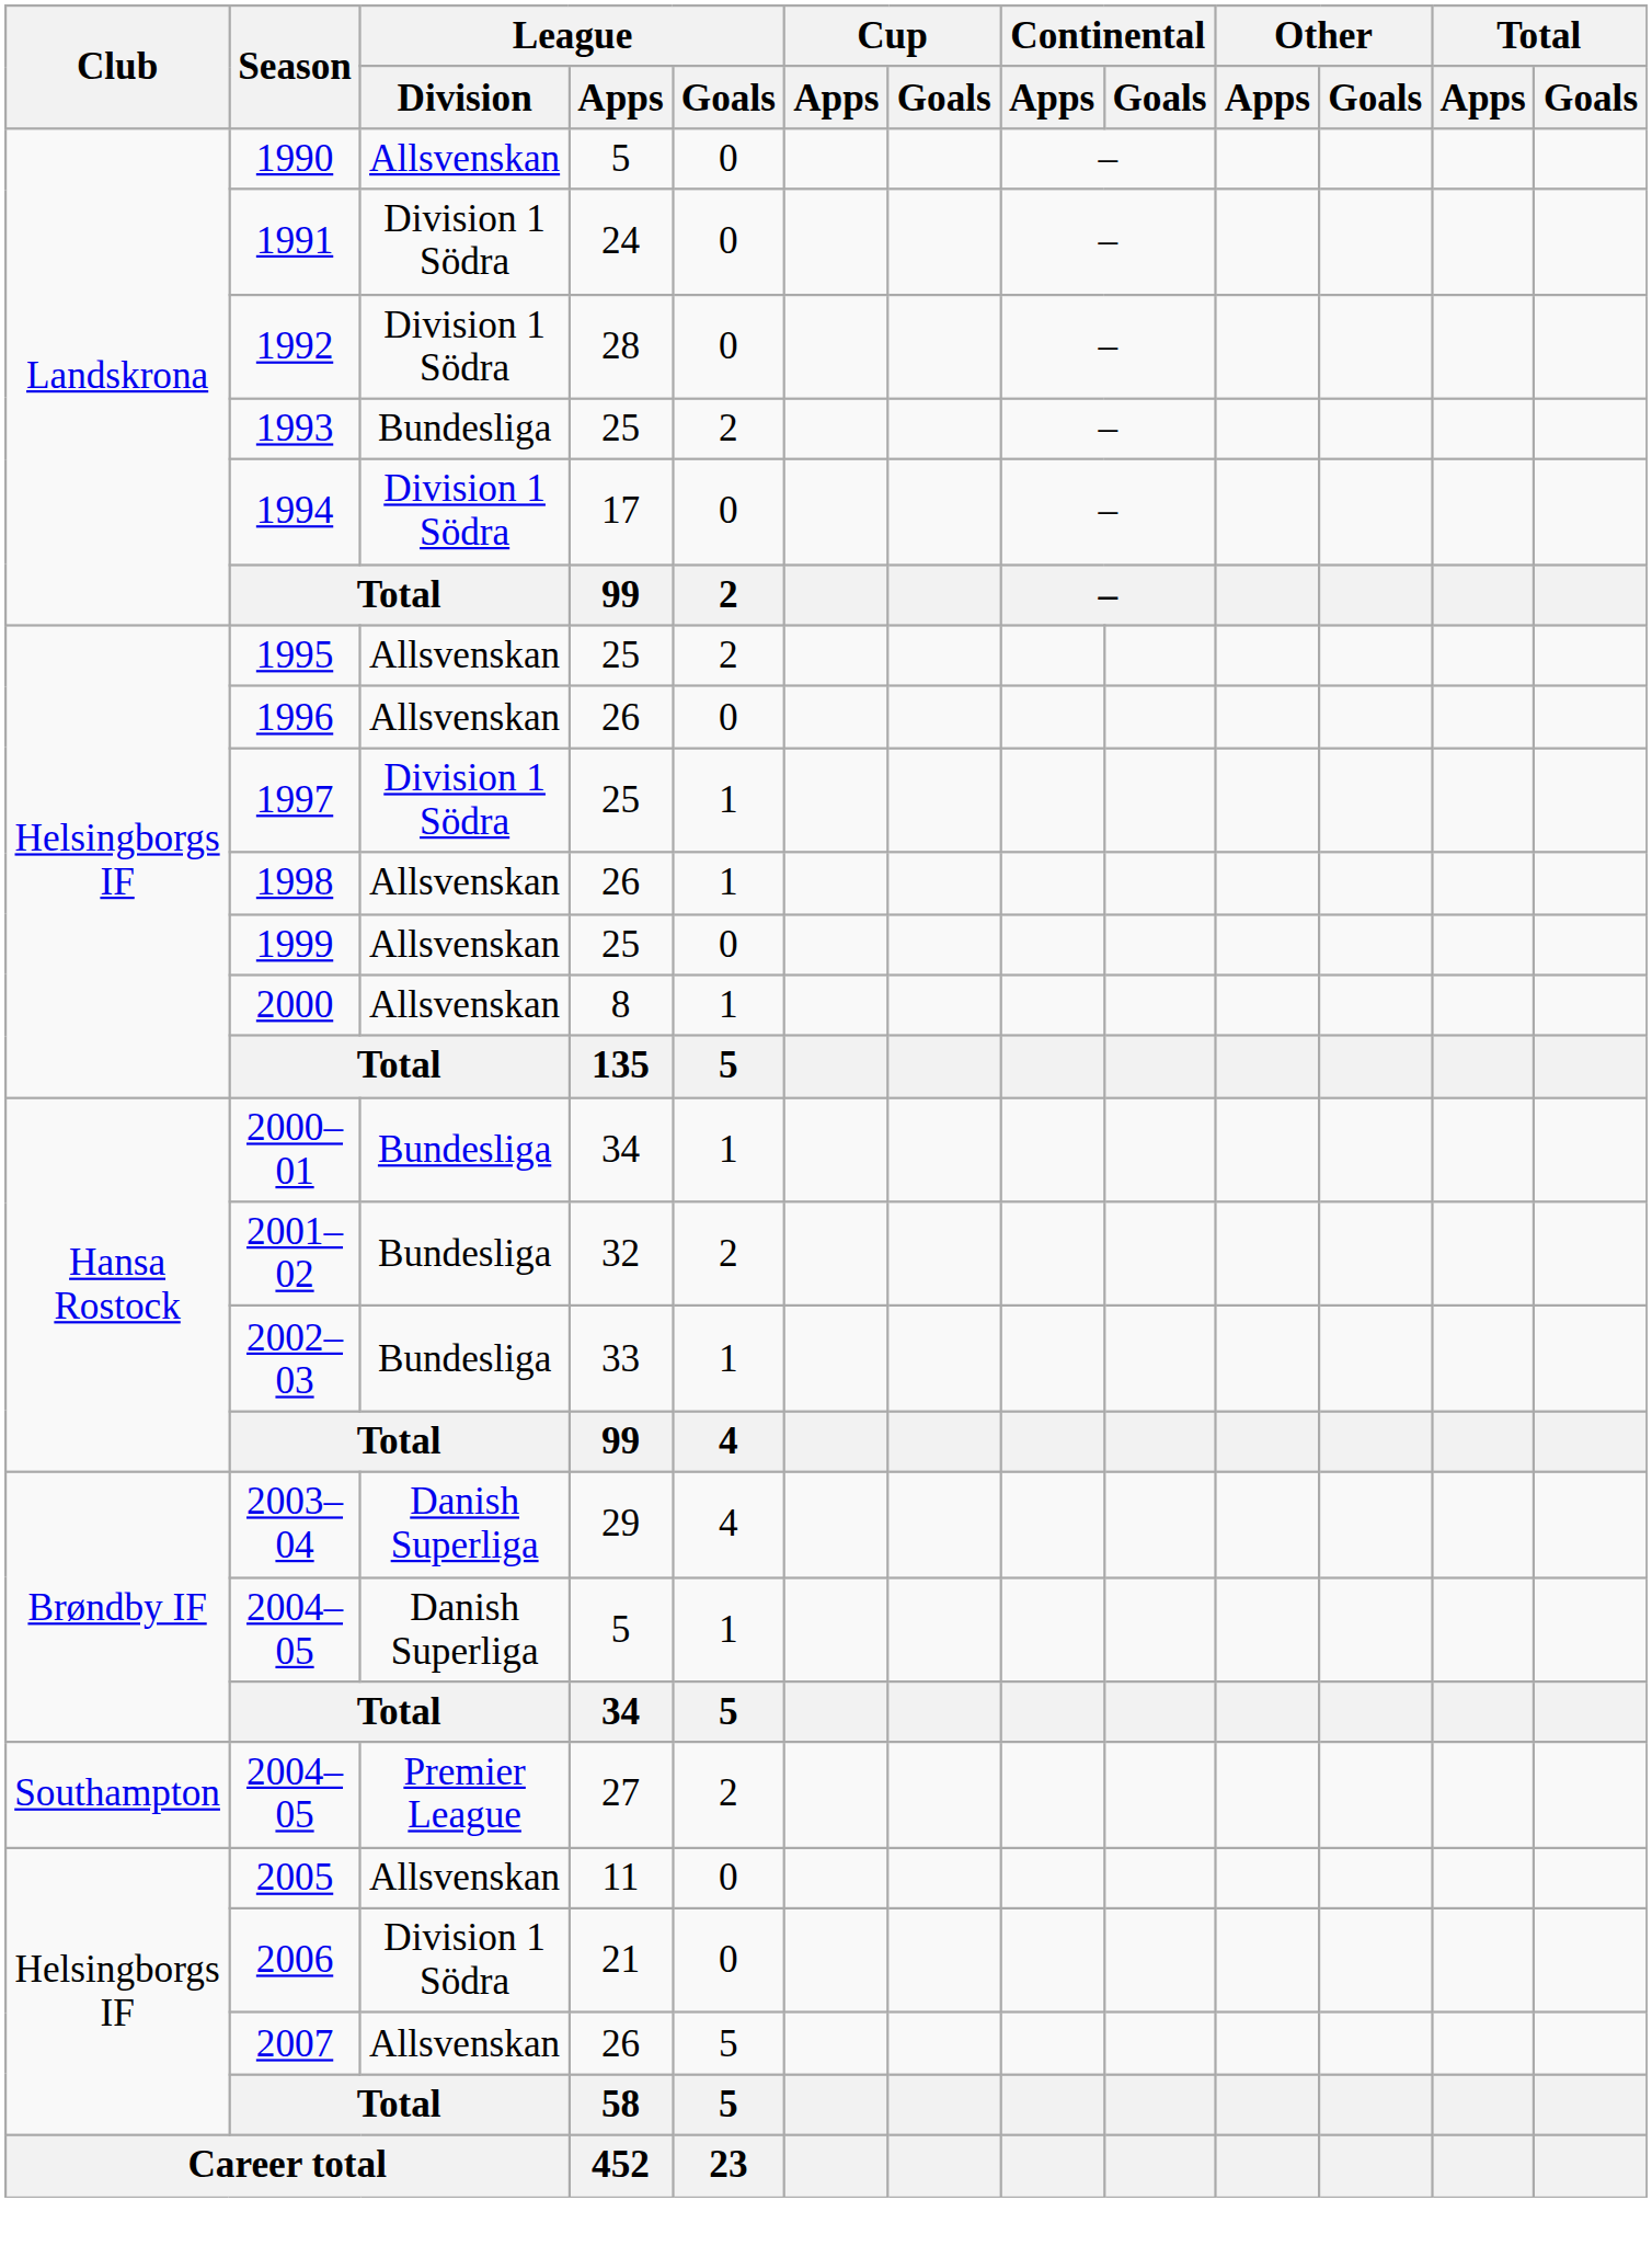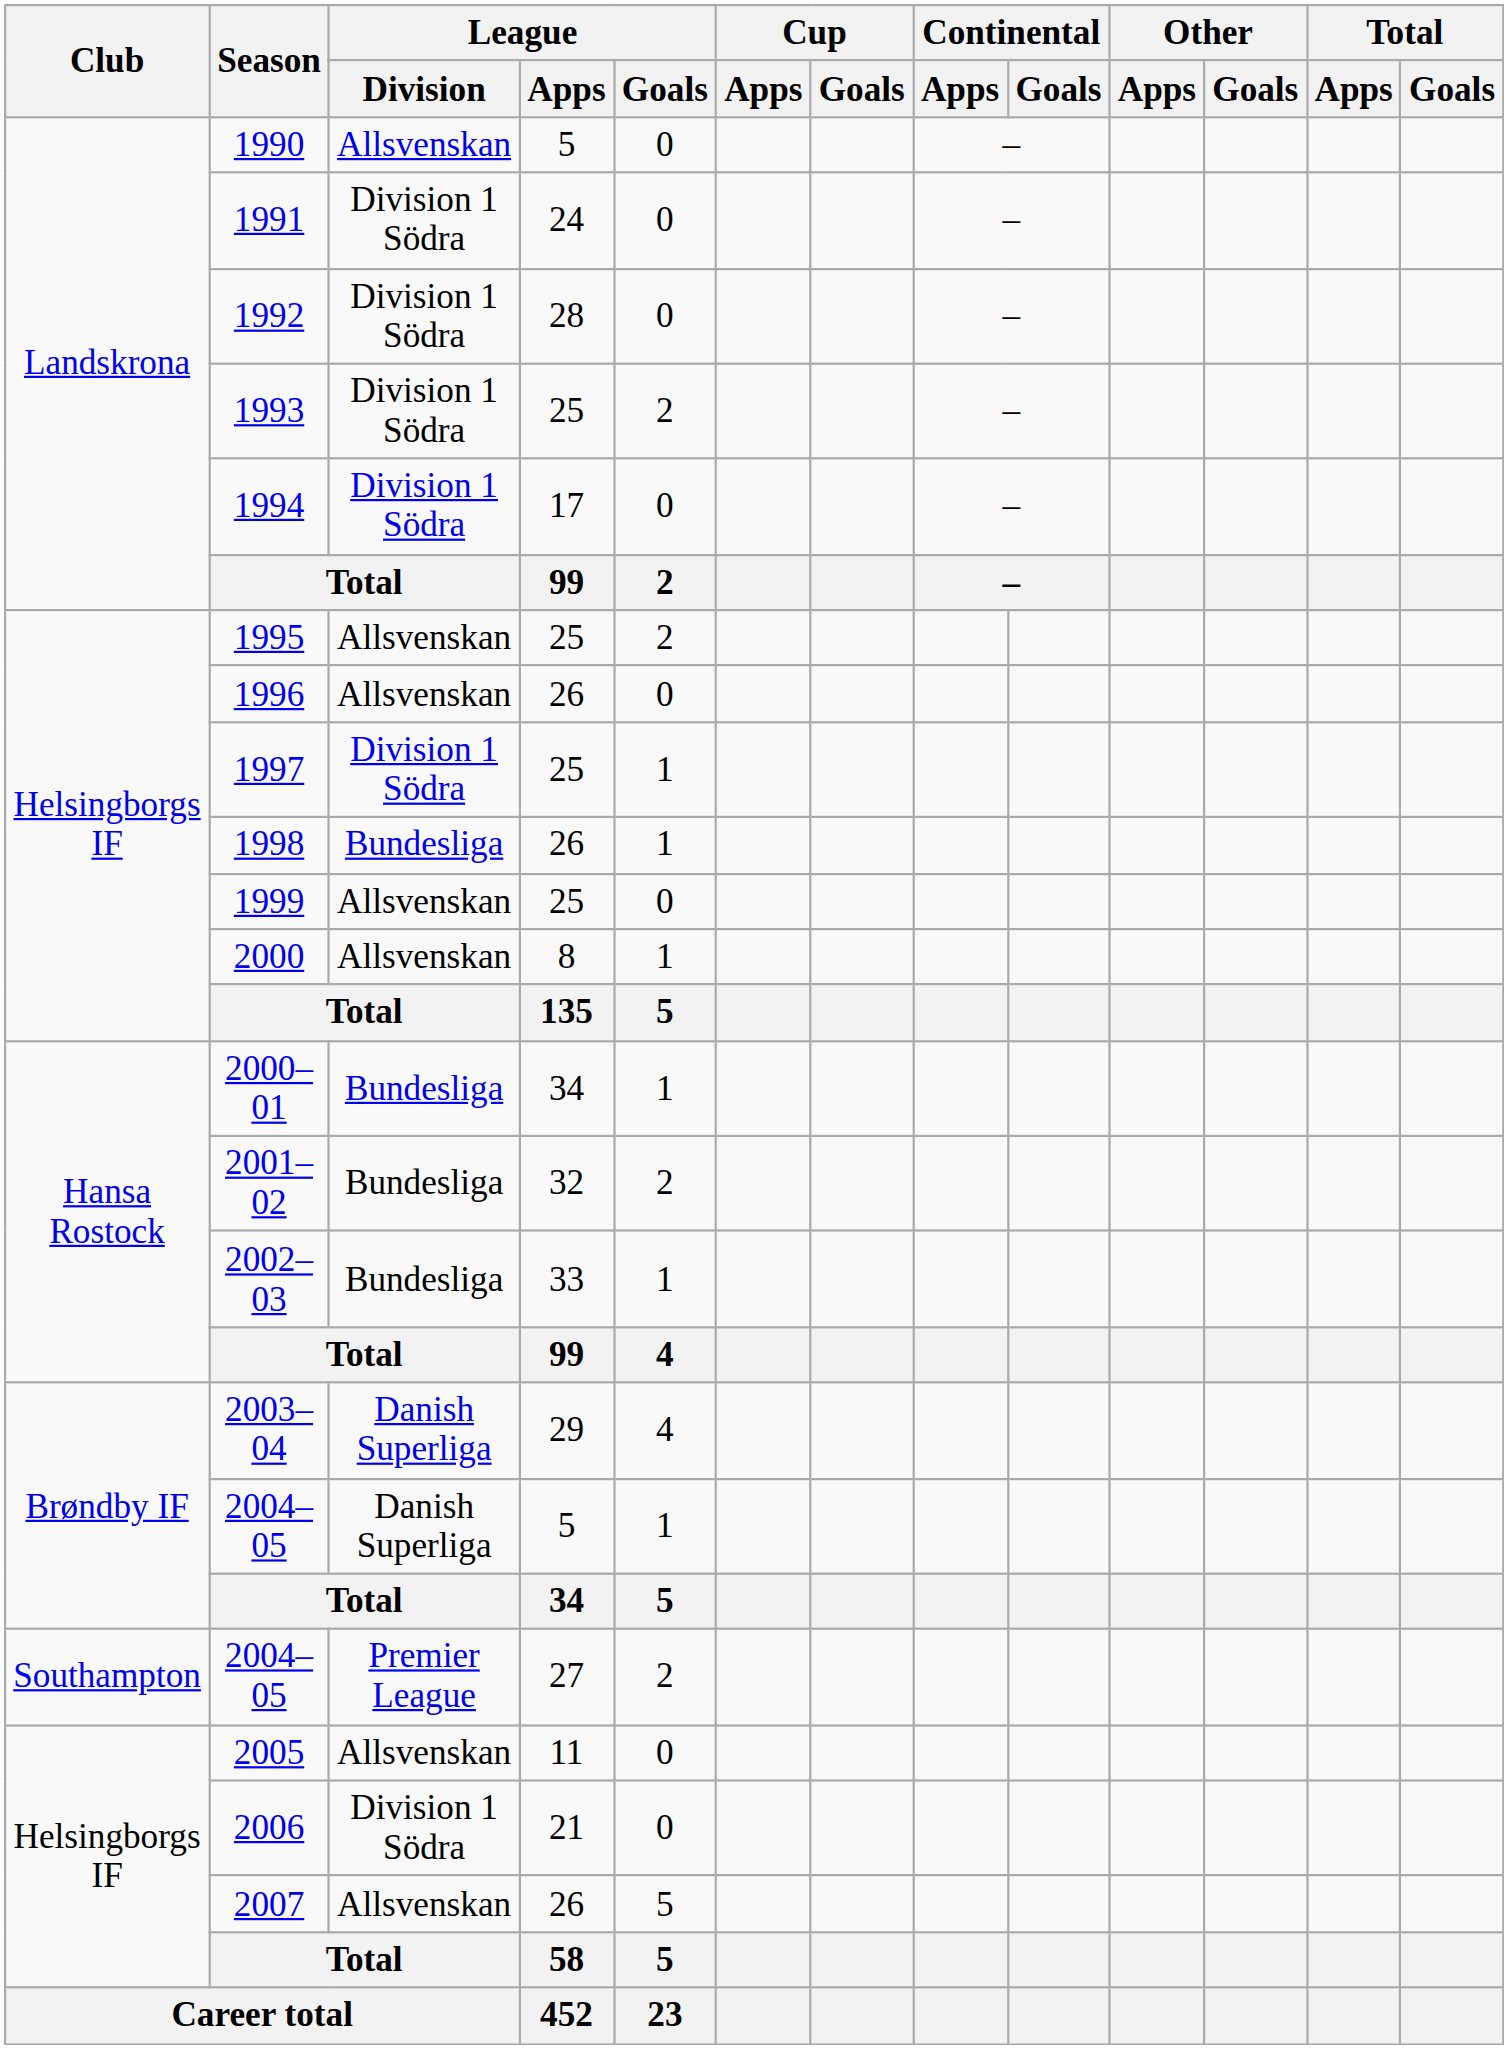 <table class="wikitable" style="text-align:center">
 <tr>
 <th rowspan="2">Club</th>
 <th rowspan="2">Season</th>
 <th colspan="3">League</th>
 <th colspan="2">Cup</th>
 <th colspan="2">Continental</th>
 <th colspan="2">Other</th>
 <th colspan="2">Total</th>
 </tr>
 <tr>
 <th>Division</th>
 <th>Apps</th>
 <th>Goals</th>
 <th>Apps</th>
 <th>Goals</th>
 <th>Apps</th>
 <th>Goals</th>
 <th>Apps</th>
 <th>Goals</th>
 <th>Apps</th>
 <th>Goals</th>
 </tr>
 <tr>
 <td rowspan="6"><a href='#'>Landskrona</a></td>
 <td><a href='#'>1990</a></td>
 <td><a href='#'>Allsvenskan</a></td>
 <td>5</td>
 <td>0</td>
 <td></td>
 <td></td>
 <td colspan="2">–</td>
 <td></td>
 <td></td>
 <td></td>
 <td></td>
 </tr>
 <tr>
 <td><a href='#'>1991</a></td>
 <td>Division 1 Södra</td>
 <td>24</td>
 <td>0</td>
 <td></td>
 <td></td>
 <td colspan="2">–</td>
 <td></td>
 <td></td>
 <td></td>
 <td></td>
 </tr>
 <tr>
 <td><a href='#'>1992</a></td>
 <td>Division 1 Södra</td>
 <td>28</td>
 <td>0</td>
 <td></td>
 <td></td>
 <td colspan="2">–</td>
 <td></td>
 <td></td>
 <td></td>
 <td></td>
 </tr>
 <tr>
 <td><a href='#'>1993</a></td>
-<td>Bundesliga</td>
+<td>Division 1 Södra</td>
 <td>25</td>
 <td>2</td>
 <td></td>
 <td></td>
 <td colspan="2">–</td>
 <td></td>
 <td></td>
 <td></td>
 <td></td>
 </tr>
 <tr>
 <td><a href='#'>1994</a></td>
 <td><a href='#'>Division 1 Södra</a></td>
 <td>17</td>
 <td>0</td>
 <td></td>
 <td></td>
 <td colspan="2">–</td>
 <td></td>
 <td></td>
 <td></td>
 <td></td>
 </tr>
 <tr>
 <th colspan="2">Total</th>
 <th>99</th>
 <th>2</th>
 <th></th>
 <th></th>
 <th colspan="2">–</th>
 <th></th>
 <th></th>
 <th></th>
 <th></th>
 </tr>
 <tr>
 <td rowspan="7"><a href='#'>Helsingborgs IF</a></td>
 <td><a href='#'>1995</a></td>
 <td>Allsvenskan</td>
 <td>25</td>
 <td>2</td>
 <td></td>
 <td></td>
 <td></td>
 <td></td>
 <td></td>
 <td></td>
 <td></td>
 <td></td>
 </tr>
 <tr>
 <td><a href='#'>1996</a></td>
 <td>Allsvenskan</td>
 <td>26</td>
 <td>0</td>
 <td></td>
 <td></td>
 <td></td>
 <td></td>
 <td></td>
 <td></td>
 <td></td>
 <td></td>
 </tr>
 <tr>
 <td><a href='#'>1997</a></td>
 <td><a href='#'>Division 1 Södra</a></td>
 <td>25</td>
 <td>1</td>
 <td></td>
 <td></td>
 <td></td>
 <td></td>
 <td></td>
 <td></td>
 <td></td>
 <td></td>
 </tr>
 <tr>
 <td><a href='#'>1998</a></td>
-<td>Allsvenskan</td>
+<td><a href='#'>Bundesliga</a></td>
 <td>26</td>
 <td>1</td>
 <td></td>
 <td></td>
 <td></td>
 <td></td>
 <td></td>
 <td></td>
 <td></td>
 <td></td>
 </tr>
 <tr>
 <td><a href='#'>1999</a></td>
 <td>Allsvenskan</td>
 <td>25</td>
 <td>0</td>
 <td></td>
 <td></td>
 <td></td>
 <td></td>
 <td></td>
 <td></td>
 <td></td>
 <td></td>
 </tr>
 <tr>
 <td><a href='#'>2000</a></td>
 <td>Allsvenskan</td>
 <td>8</td>
 <td>1</td>
 <td></td>
 <td></td>
 <td></td>
 <td></td>
 <td></td>
 <td></td>
 <td></td>
 <td></td>
 </tr>
 <tr>
 <th colspan="2">Total</th>
 <th>135</th>
 <th>5</th>
 <th></th>
 <th></th>
 <th></th>
 <th></th>
 <th></th>
 <th></th>
 <th></th>
 <th></th>
 </tr>
 <tr>
 <td rowspan="4"><a href='#'>Hansa Rostock</a></td>
 <td><a href='#'>2000–01</a></td>
 <td><a href='#'>Bundesliga</a></td>
 <td>34</td>
 <td>1</td>
 <td></td>
 <td></td>
 <td></td>
 <td></td>
 <td></td>
 <td></td>
 <td></td>
 <td></td>
 </tr>
 <tr>
 <td><a href='#'>2001–02</a></td>
 <td>Bundesliga</td>
 <td>32</td>
 <td>2</td>
 <td></td>
 <td></td>
 <td></td>
 <td></td>
 <td></td>
 <td></td>
 <td></td>
 <td></td>
 </tr>
 <tr>
 <td><a href='#'>2002–03</a></td>
 <td>Bundesliga</td>
 <td>33</td>
 <td>1</td>
 <td></td>
 <td></td>
 <td></td>
 <td></td>
 <td></td>
 <td></td>
 <td></td>
 <td></td>
 </tr>
 <tr>
 <th colspan="2">Total</th>
 <th>99</th>
 <th>4</th>
 <th></th>
 <th></th>
 <th></th>
 <th></th>
 <th></th>
 <th></th>
 <th></th>
 <th></th>
 </tr>
 <tr>
 <td rowspan="3"><a href='#'>Brøndby IF</a></td>
 <td><a href='#'>2003–04</a></td>
 <td><a href='#'>Danish Superliga</a></td>
 <td>29</td>
 <td>4</td>
 <td></td>
 <td></td>
 <td></td>
 <td></td>
 <td></td>
 <td></td>
 <td></td>
 <td></td>
 </tr>
 <tr>
 <td><a href='#'>2004–05</a></td>
 <td>Danish Superliga</td>
 <td>5</td>
 <td>1</td>
 <td></td>
 <td></td>
 <td></td>
 <td></td>
 <td></td>
 <td></td>
 <td></td>
 <td></td>
 </tr>
 <tr>
 <th colspan="2">Total</th>
 <th>34</th>
 <th>5</th>
 <th></th>
 <th></th>
 <th></th>
 <th></th>
 <th></th>
 <th></th>
 <th></th>
 <th></th>
 </tr>
 <tr>
 <td><a href='#'>Southampton</a></td>
 <td><a href='#'>2004–05</a></td>
 <td><a href='#'>Premier League</a></td>
 <td>27</td>
 <td>2</td>
 <td></td>
 <td></td>
 <td></td>
 <td></td>
 <td></td>
 <td></td>
 <td></td>
 <td></td>
 </tr>
 <tr>
 <td rowspan="4">Helsingborgs IF</td>
 <td><a href='#'>2005</a></td>
 <td>Allsvenskan</td>
 <td>11</td>
 <td>0</td>
 <td></td>
 <td></td>
 <td></td>
 <td></td>
 <td></td>
 <td></td>
 <td></td>
 <td></td>
 </tr>
 <tr>
 <td><a href='#'>2006</a></td>
 <td>Division 1 Södra</td>
 <td>21</td>
 <td>0</td>
 <td></td>
 <td></td>
 <td></td>
 <td></td>
 <td></td>
 <td></td>
 <td></td>
 <td></td>
 </tr>
 <tr>
 <td><a href='#'>2007</a></td>
 <td>Allsvenskan</td>
 <td>26</td>
 <td>5</td>
 <td></td>
 <td></td>
 <td></td>
 <td></td>
 <td></td>
 <td></td>
 <td></td>
 <td></td>
 </tr>
 <tr>
 <th colspan="2">Total</th>
 <th>58</th>
 <th>5</th>
 <th></th>
 <th></th>
 <th></th>
 <th></th>
 <th></th>
 <th></th>
 <th></th>
 <th></th>
 </tr>
 <tr>
 <th colspan="3">Career total</th>
 <th>452</th>
 <th>23</th>
 <th></th>
 <th></th>
 <th></th>
 <th></th>
 <th></th>
 <th></th>
 <th></th>
 <th></th>
 </tr>
 </table>
